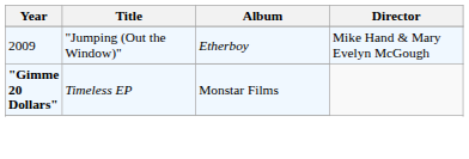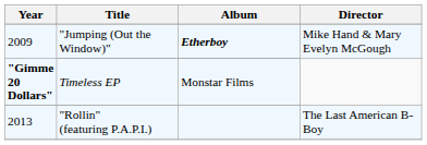 <table class="wikitable"|width=100%>
 <tr bgcolor="#CdCCCC">
 <th align="left" valign="top" width="30">Year</th>
 <th align="left" valign="top" width="150">Title</th>
 <th align="left" valign="top" width="150">Album</th>
 <th align="left" valign="top" width="150">Director</th>
 </tr>
 <tr>
 </tr>
 <tr ---- bgcolor="#F0F8FF">
 <td rowspan="2">2009</td>
 <td>"Jumping (Out the Window)"</td>
-<td><em>Etherboy</em></td>
+<td><strong><em>Etherboy</em></strong></td>
 <td>Mike Hand & Mary Evelyn McGough</td>
 </tr>
 <tr>
 </tr>
 <tr ---- bgcolor="#F0F8FF">
 <td><strong>"Gimme 20 Dollars"</strong></td>
 <td><em>Timeless EP</em></td>
 <td>Monstar Films</td>
 </tr>
 <tr>
 </tr>
+<tr ---- bgcolor="#F0F8FF">
+<td>2013</td>
+<td>"Rollin"<br><span>(featuring P.A.P.I.)</span></td>
+<td></td>
+<td>The Last American B-Boy</td>
+</tr>
 <tr>
 </tr>
 </table>
